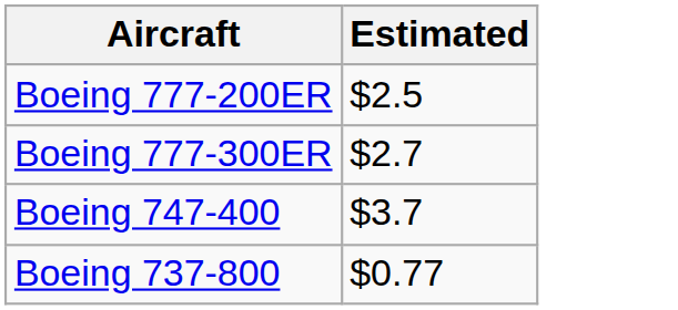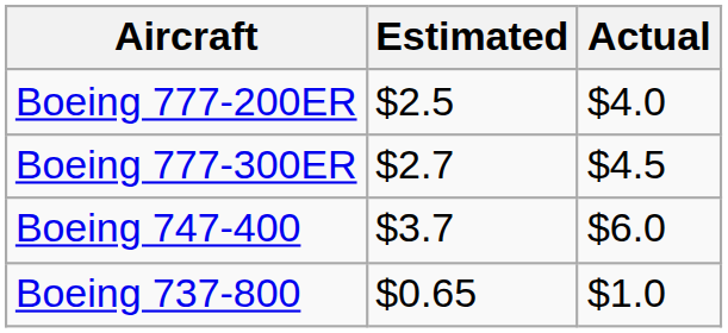 <table class="wikitable">
 <tr>
 <th>Aircraft</th>
 <th>Estimated</th>
+<th>Actual</th>
 </tr>
 <tr>
 <td><a href='#'>Boeing 777-200ER</a></td>
 <td>$2.5</td>
+<td>$4.0</td>
 </tr>
 <tr>
 <td><a href='#'>Boeing 777-300ER</a></td>
 <td>$2.7</td>
+<td>$4.5</td>
 </tr>
 <tr>
 <td><a href='#'>Boeing 747-400</a></td>
 <td>$3.7</td>
+<td>$6.0</td>
 </tr>
 <tr>
 <td><a href='#'>Boeing 737-800</a></td>
-<td>$0.77</td>
+<td>$0.65</td>
+<td>$1.0</td>
 </tr>
 </table>
